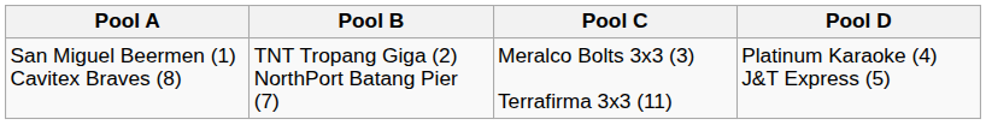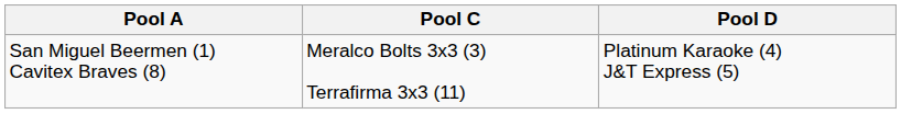 <table class=wikitable width=750>
 <tr>
 <th width=25%>Pool A</th>
-<th width=25%>Pool B</th>
 <th width=25%>Pool C</th>
 <th width=25%>Pool D</th>
 </tr>
 <tr valign=top>
 <td>San Miguel Beermen (1) <br> Cavitex Braves (8) <br> </td>
-<td>TNT Tropang Giga (2) <br> NorthPort Batang Pier (7) <br> </td>
 <td>Meralco Bolts 3x3 (3) <br>  <br> Terrafirma 3x3 (11)</td>
 <td>Platinum Karaoke (4) <br> J&T Express (5) <br> </td>
 </tr>
 </table>
